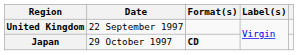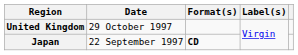 <table class="wikitable plainrowheaders">
 <tr>
 <th scope="col">Region</th>
 <th scope="col">Date</th>
 <th scope="col">Format(s)</th>
 <th scope="col">Label(s)</th>
 <th scope="col"></th>
 </tr>
 <tr>
 <th scope="row">United Kingdom</th>
-<td>22 September 1997</td>
+<td>29 October 1997</td>
 <td></td>
 <td rowspan="2"><a href='#'>Virgin</a></td>
 <td></td>
 </tr>
 <tr>
 <th scope="row">Japan</th>
-<td>29 October 1997</td>
+<td>22 September 1997</td>
 <td><strong>CD</strong></td>
 <td></td>
 </tr>
 </table>
